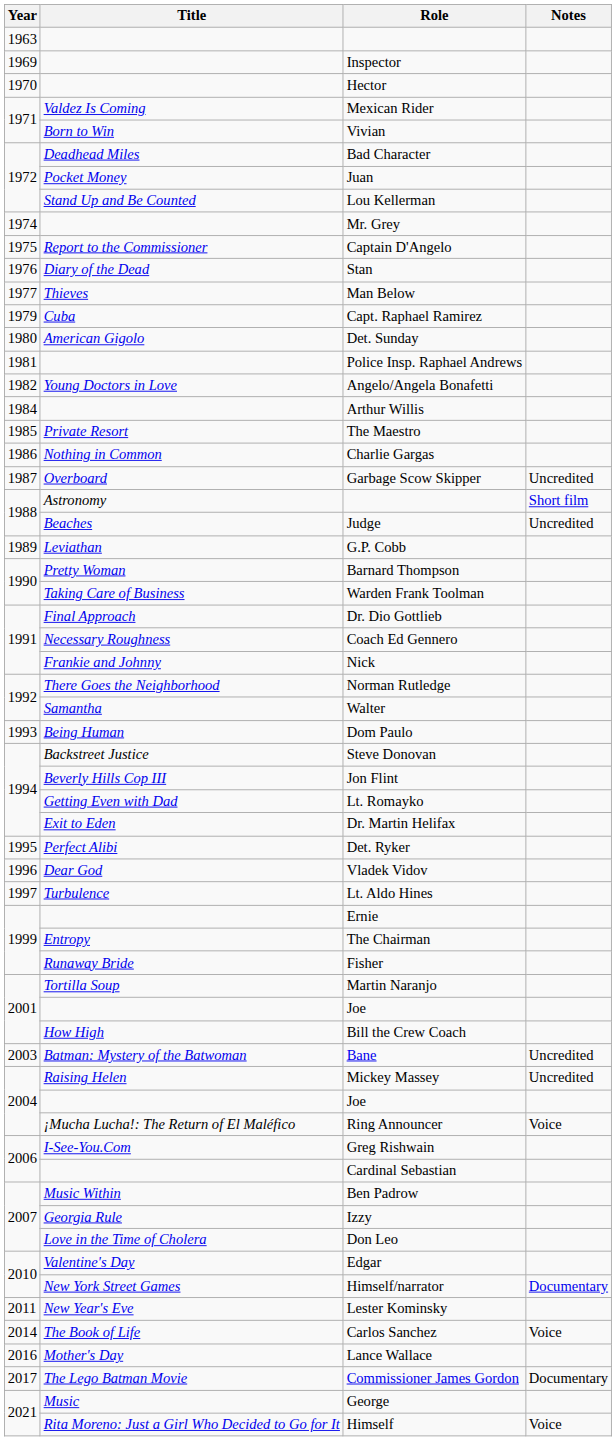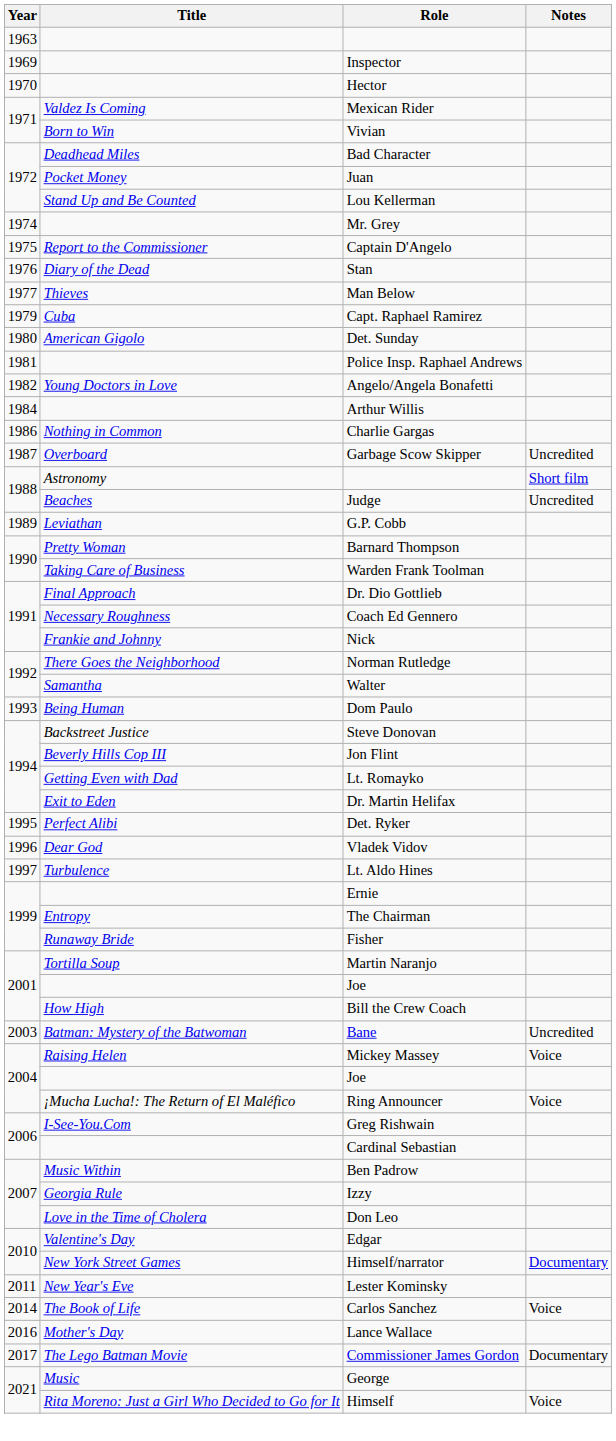 <table class="wikitable sortable unsortable">
 <tr>
 <th>Year</th>
 <th>Title</th>
 <th>Role</th>
 <th>Notes</th>
 </tr>
 <tr>
 <td>1963</td>
 <td><em></em></td>
 <td></td>
 <td></td>
 </tr>
 <tr>
 <td>1969</td>
 <td><em></em></td>
 <td>Inspector</td>
 <td></td>
 </tr>
 <tr>
 <td>1970</td>
 <td><em></em></td>
 <td>Hector</td>
 <td></td>
 </tr>
 <tr>
 <td rowspan="2">1971</td>
 <td><em><a href='#'>Valdez Is Coming</a></em></td>
 <td>Mexican Rider</td>
 <td></td>
 </tr>
 <tr>
 <td><em><a href='#'>Born to Win</a></em></td>
 <td>Vivian</td>
 <td></td>
 </tr>
 <tr>
 <td rowspan="3">1972</td>
 <td><em><a href='#'>Deadhead Miles</a></em></td>
 <td>Bad Character</td>
 <td></td>
 </tr>
 <tr>
 <td><em><a href='#'>Pocket Money</a></em></td>
 <td>Juan</td>
 <td></td>
 </tr>
 <tr>
 <td><em><a href='#'>Stand Up and Be Counted</a></em></td>
 <td>Lou Kellerman</td>
 <td></td>
 </tr>
 <tr>
 <td>1974</td>
 <td><em></em></td>
 <td>Mr. Grey</td>
 <td></td>
 </tr>
 <tr>
 <td>1975</td>
 <td><em><a href='#'>Report to the Commissioner</a></em></td>
 <td>Captain D'Angelo</td>
 <td></td>
 </tr>
 <tr>
 <td>1976</td>
 <td><em><a href='#'>Diary of the Dead</a></em></td>
 <td>Stan</td>
 <td></td>
 </tr>
 <tr>
 <td>1977</td>
 <td><em><a href='#'>Thieves</a></em></td>
 <td>Man Below</td>
 <td></td>
 </tr>
 <tr>
 <td>1979</td>
 <td><em><a href='#'>Cuba</a></em></td>
 <td>Capt. Raphael Ramirez</td>
 <td></td>
 </tr>
 <tr>
 <td>1980</td>
 <td><em><a href='#'>American Gigolo</a></em></td>
 <td>Det. Sunday</td>
 <td></td>
 </tr>
 <tr>
 <td>1981</td>
 <td><em></em></td>
 <td>Police Insp. Raphael Andrews</td>
 <td></td>
 </tr>
 <tr>
 <td>1982</td>
 <td><em><a href='#'>Young Doctors in Love</a></em></td>
 <td>Angelo/Angela Bonafetti</td>
 <td></td>
 </tr>
 <tr>
 <td>1984</td>
 <td><em></em></td>
 <td>Arthur Willis</td>
-<td></td>
-</tr>
-<tr>
-<td>1985</td>
-<td><em><a href='#'>Private Resort</a></em></td>
-<td>The Maestro</td>
 <td></td>
 </tr>
 <tr>
 <td>1986</td>
 <td><em><a href='#'>Nothing in Common</a></em></td>
 <td>Charlie Gargas</td>
 <td></td>
 </tr>
 <tr>
 <td>1987</td>
 <td><em><a href='#'>Overboard</a></em></td>
 <td>Garbage Scow Skipper</td>
 <td>Uncredited</td>
 </tr>
 <tr>
 <td rowspan="2">1988</td>
 <td><em>Astronomy</em></td>
 <td></td>
 <td><a href='#'>Short film</a></td>
 </tr>
 <tr>
 <td><em><a href='#'>Beaches</a></em></td>
 <td>Judge</td>
 <td>Uncredited</td>
 </tr>
 <tr>
 <td>1989</td>
 <td><em><a href='#'>Leviathan</a></em></td>
 <td>G.P. Cobb</td>
 <td></td>
 </tr>
 <tr>
 <td rowspan="2">1990</td>
 <td><em><a href='#'>Pretty Woman</a></em></td>
 <td>Barnard Thompson</td>
 <td></td>
 </tr>
 <tr>
 <td><em><a href='#'>Taking Care of Business</a></em></td>
 <td>Warden Frank Toolman</td>
 <td></td>
 </tr>
 <tr>
 <td rowspan="3">1991</td>
 <td><em><a href='#'>Final Approach</a></em></td>
 <td>Dr. Dio Gottlieb</td>
 <td></td>
 </tr>
 <tr>
 <td><em><a href='#'>Necessary Roughness</a></em></td>
 <td>Coach Ed Gennero</td>
 <td></td>
 </tr>
 <tr>
 <td><em><a href='#'>Frankie and Johnny</a></em></td>
 <td>Nick</td>
 <td></td>
 </tr>
 <tr>
 <td rowspan="2">1992</td>
 <td><em><a href='#'>There Goes the Neighborhood</a></em></td>
 <td>Norman Rutledge</td>
 <td></td>
 </tr>
 <tr>
 <td><em><a href='#'>Samantha</a></em></td>
 <td>Walter</td>
 <td></td>
 </tr>
 <tr>
 <td>1993</td>
 <td><em><a href='#'>Being Human</a></em></td>
 <td>Dom Paulo</td>
 <td></td>
 </tr>
 <tr>
 <td rowspan="4">1994</td>
 <td><em>Backstreet Justice</em></td>
 <td>Steve Donovan</td>
 <td></td>
 </tr>
 <tr>
 <td><em><a href='#'>Beverly Hills Cop III</a></em></td>
 <td>Jon Flint</td>
 <td></td>
 </tr>
 <tr>
 <td><em><a href='#'>Getting Even with Dad</a></em></td>
 <td>Lt. Romayko</td>
 <td></td>
 </tr>
 <tr>
 <td><em><a href='#'>Exit to Eden</a></em></td>
 <td>Dr. Martin Helifax</td>
 <td></td>
 </tr>
 <tr>
 <td>1995</td>
 <td><em><a href='#'>Perfect Alibi</a></em></td>
 <td>Det. Ryker</td>
 <td></td>
 </tr>
 <tr>
 <td>1996</td>
 <td><em><a href='#'>Dear God</a></em></td>
 <td>Vladek Vidov</td>
 <td></td>
 </tr>
 <tr>
 <td>1997</td>
 <td><em><a href='#'>Turbulence</a></em></td>
 <td>Lt. Aldo Hines</td>
 <td></td>
 </tr>
 <tr>
 <td rowspan="3">1999</td>
 <td><em></em></td>
 <td>Ernie</td>
 <td></td>
 </tr>
 <tr>
 <td><em><a href='#'>Entropy</a></em></td>
 <td>The Chairman</td>
 <td></td>
 </tr>
 <tr>
 <td><em><a href='#'>Runaway Bride</a></em></td>
 <td>Fisher</td>
 <td></td>
 </tr>
 <tr>
 <td rowspan="3">2001</td>
 <td><em><a href='#'>Tortilla Soup</a></em></td>
 <td>Martin Naranjo</td>
 <td></td>
 </tr>
 <tr>
 <td><em></em></td>
 <td>Joe</td>
 <td></td>
 </tr>
 <tr>
 <td><em><a href='#'>How High</a></em></td>
 <td>Bill the Crew Coach</td>
 <td></td>
 </tr>
 <tr>
 <td>2003</td>
 <td><em><a href='#'>Batman: Mystery of the Batwoman</a></em></td>
 <td><a href='#'>Bane</a></td>
 <td>Uncredited</td>
 </tr>
 <tr>
 <td rowspan="3">2004</td>
 <td><em><a href='#'>Raising Helen</a></em></td>
 <td>Mickey Massey</td>
-<td>Uncredited</td>
+<td>Voice</td>
 </tr>
 <tr>
 <td><em></em></td>
 <td>Joe</td>
 <td></td>
 </tr>
 <tr>
 <td><em>¡Mucha Lucha!: The Return of El Maléfico</em></td>
 <td>Ring Announcer</td>
 <td>Voice</td>
 </tr>
 <tr>
 <td rowspan="2">2006</td>
 <td><em><a href='#'>I-See-You.Com</a></em></td>
 <td>Greg Rishwain</td>
 <td></td>
 </tr>
 <tr>
 <td><em></em></td>
 <td>Cardinal Sebastian</td>
 <td></td>
 </tr>
 <tr>
 <td rowspan="3">2007</td>
 <td><em><a href='#'>Music Within</a></em></td>
 <td>Ben Padrow</td>
 <td></td>
 </tr>
 <tr>
 <td><em><a href='#'>Georgia Rule</a></em></td>
 <td>Izzy</td>
 <td></td>
 </tr>
 <tr>
 <td><em><a href='#'>Love in the Time of Cholera</a></em></td>
 <td>Don Leo</td>
 <td></td>
 </tr>
 <tr>
 <td rowspan="2">2010</td>
 <td><em><a href='#'>Valentine's Day</a></em></td>
 <td>Edgar</td>
 <td></td>
 </tr>
 <tr>
 <td><em><a href='#'>New York Street Games</a></em></td>
 <td>Himself/narrator</td>
 <td><a href='#'>Documentary</a></td>
 </tr>
 <tr>
 <td>2011</td>
 <td><em><a href='#'>New Year's Eve</a></em></td>
 <td>Lester Kominsky</td>
 <td></td>
 </tr>
 <tr>
 <td>2014</td>
 <td><em><a href='#'>The Book of Life</a></em></td>
 <td>Carlos Sanchez</td>
 <td>Voice</td>
 </tr>
 <tr>
 <td>2016</td>
 <td><em><a href='#'>Mother's Day</a></em></td>
 <td>Lance Wallace</td>
 <td></td>
 </tr>
 <tr>
 <td>2017</td>
 <td><em><a href='#'>The Lego Batman Movie</a></em></td>
 <td><a href='#'>Commissioner James Gordon</a></td>
 <td>Documentary</td>
 </tr>
 <tr>
 <td rowspan="2">2021</td>
 <td><em><a href='#'>Music</a></em></td>
 <td>George</td>
 <td></td>
 </tr>
 <tr>
 <td><em><a href='#'>Rita Moreno: Just a Girl Who Decided to Go for It</a></em></td>
 <td>Himself</td>
 <td>Voice</td>
 </tr>
 </table>
